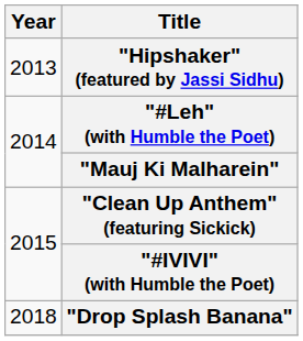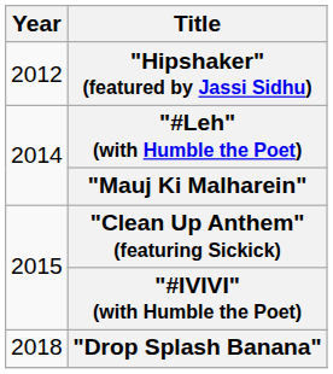 <table class="wikitable plainrowheaders" style="text-align:center;">
 <tr>
 <th scope="col">Year</th>
 <th scope="col">Title</th>
 </tr>
 <tr>
-<td>2013</td>
+<td>2012</td>
 <th scope="row">"Hipshaker"<br><small>(featured by <a href='#'>Jassi Sidhu</a>)</small></th>
 </tr>
 <tr>
 <td rowspan="2">2014</td>
 <th scope="row">"#Leh"<br><small>(with <a href='#'>Humble the Poet</a>)</small></th>
 </tr>
 <tr>
 <th scope="row">"Mauj Ki Malharein"</th>
 </tr>
 <tr>
 <td rowspan="2">2015</td>
 <th scope="row">"Clean Up Anthem"<br><small>(featuring Sickick)</small></th>
 </tr>
 <tr>
 <th scope="row">"#IVIVI"<br><small>(with Humble the Poet)</small></th>
 </tr>
 <tr>
 <td>2018</td>
 <th scope="row">"Drop Splash Banana"</th>
 </tr>
 <tr>
 </tr>
 </table>
